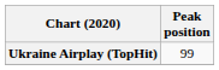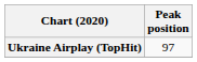 <table class="wikitable plainrowheaders" style="text-align:center">
 <tr>
 <th scope="col">Chart (2020)</th>
 <th scope="col">Peak<br>position</th>
 </tr>
 <tr>
 <th scope="row">Ukraine Airplay (TopHit)</th>
-<td>99</td>
+<td>97</td>
 </tr>
 <tr>
 </tr>
 </table>
